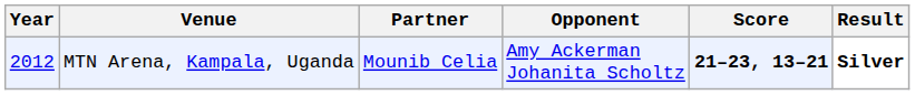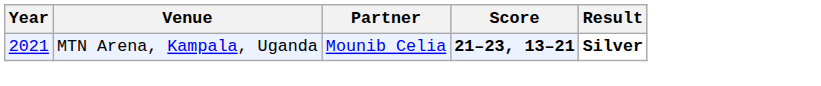 <table class="sortable wikitable" style="font-size: 90%;">
 <tr>
 <th>Year</th>
 <th>Venue</th>
 <th>Partner</th>
-<th>Opponent</th>
 <th>Score</th>
 <th>Result</th>
 </tr>
 <tr style="background:#ECF2FF">
-<td align="center"><a href='#'>2012</a></td>
+<td align="center"><a href='#'>2021</a></td>
 <td align="left">MTN Arena, <a href='#'>Kampala</a>, Uganda</td>
 <td align="left"> <a href='#'>Mounib Celia</a></td>
-<td align="left"> <a href='#'>Amy Ackerman</a><br> <a href='#'>Johanita Scholtz</a></td>
 <td align="left"><strong>21–23, 13–21</strong></td>
 <td style="text-align:left; background:white"> <strong>Silver</strong></td>
 </tr>
 </table>
